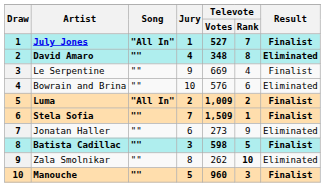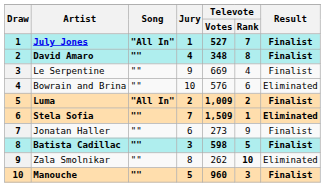 <table class="sortable wikitable plainrowheaders" style="margin: 1em auto 1em auto; text-align:center">
 <tr>
 </tr>
 <tr>
 <th scope="col" rowspan="2">Draw</th>
 <th scope="col" rowspan="2">Artist</th>
 <th scope="col" rowspan="2">Song</th>
 <th scope="col" rowspan="2">Jury</th>
 <th scope="col" colspan="2">Televote</th>
 <th scope="col" rowspan="2">Result</th>
 </tr>
 <tr>
 <th scope="col">Votes</th>
 <th scope="col">Rank</th>
 </tr>
 <tr style="font-weight:bold; background:paleturquoise;">
 <th scope="row" style="font-weight:bold; background:paleturquoise; text-align:center;">1</th>
 <td align="left"><a href='#'>July Jones</a></td>
 <td align="left">"All In"</td>
 <td>1</td>
 <td>527</td>
 <td>7</td>
 <td>Finalist</td>
 </tr>
 <tr style="font-weight:bold; background:paleturquoise;">
 <th scope="row" style="font-weight:bold; background:paleturquoise; text-align:center;">2</th>
 <td align="left">David Amaro</td>
 <td align="left">""</td>
 <td>4</td>
 <td>348</td>
 <td>8</td>
-<td>Eliminated</td>
+<td>Finalist</td>
 </tr>
 <tr>
 <th scope="row" style="text-align:center;">3</th>
 <td align="left">Le Serpentine</td>
 <td align="left">""</td>
 <td>9</td>
 <td>669</td>
 <td>4</td>
 <td>Finalist</td>
 </tr>
 <tr>
 <th scope="row" style="text-align:center;">4</th>
 <td align="left">Bowrain and Brina</td>
 <td align="left">""</td>
 <td>10</td>
 <td>576</td>
 <td>6</td>
 <td>Eliminated</td>
 </tr>
 <tr style="font-weight:bold; background:navajowhite;">
 <th scope="row" style="font-weight:bold; background:navajowhite; text-align:center;">5</th>
 <td align="left">Luma</td>
 <td align="left">"All In"</td>
 <td>2</td>
 <td>1,009</td>
 <td>2</td>
 <td>Finalist</td>
 </tr>
 <tr style="font-weight:bold; background:navajowhite;">
 <th scope="row" style="font-weight:bold; background:navajowhite; text-align:center;">6</th>
 <td align="left">Stela Sofia</td>
 <td align="left">""</td>
 <td>7</td>
 <td>1,509</td>
 <td>1</td>
-<td>Finalist</td>
+<td>Eliminated</td>
 </tr>
 <tr>
 <th scope="row" style="text-align:center;">7</th>
 <td align="left">Jonatan Haller</td>
 <td align="left">""</td>
 <td>6</td>
 <td>273</td>
 <td>9</td>
-<td>Eliminated</td>
+<td>Finalist</td>
 </tr>
 <tr style="font-weight:bold; background:paleturquoise;">
 <th scope="row" style="font-weight:bold; background:paleturquoise; text-align:center;">8</th>
 <td align="left">Batista Cadillac</td>
 <td align="left">""</td>
 <td>3</td>
 <td>598</td>
 <td>5</td>
 <td>Finalist</td>
 </tr>
 <tr>
 <th scope="row" style="text-align:center;">9</th>
 <td align="left">Zala Smolnikar</td>
 <td align="left">""</td>
 <td>8</td>
 <td>262</td>
 <td><strong>10</strong></td>
 <td>Eliminated</td>
 </tr>
 <tr style="font-weight:bold; background:navajowhite;">
 <th scope="row" style="font-weight:bold; background:navajowhite; text-align:center;">10</th>
 <td align="left">Manouche</td>
 <td align="left">""</td>
 <td>5</td>
 <td>960</td>
 <td>3</td>
 <td>Finalist</td>
 </tr>
 </table>
